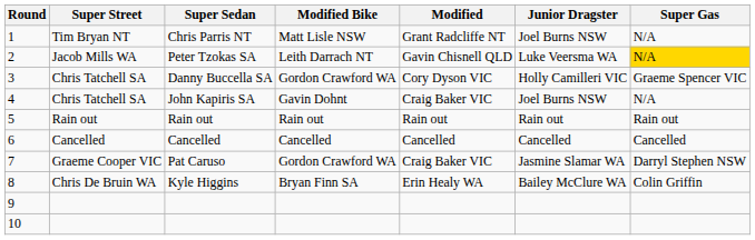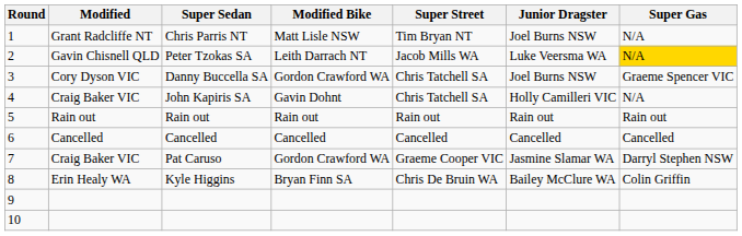 <table class="wikitable">
 <tr>
 <th>Round</th>
-<th>Super Street</th>
+<th>Modified</th>
 <th>Super Sedan</th>
 <th>Modified Bike</th>
-<th>Modified</th>
+<th>Super Street</th>
 <th>Junior Dragster</th>
 <th>Super Gas</th>
 </tr>
 <tr>
 <td>1</td>
-<td>Tim Bryan NT</td>
+<td>Grant Radcliffe NT</td>
 <td>Chris Parris NT</td>
 <td>Matt Lisle NSW</td>
-<td>Grant Radcliffe NT</td>
+<td>Tim Bryan NT</td>
 <td>Joel Burns NSW</td>
 <td>N/A</td>
 </tr>
 <tr>
 <td>2</td>
-<td>Jacob Mills WA</td>
+<td>Gavin Chisnell QLD</td>
 <td>Peter Tzokas SA</td>
 <td>Leith Darrach NT</td>
-<td>Gavin Chisnell QLD</td>
+<td>Jacob Mills WA</td>
 <td>Luke Veersma WA</td>
 <td style="background: gold;">N/A</td>
 </tr>
 <tr>
 <td>3</td>
-<td>Chris Tatchell SA</td>
+<td>Cory Dyson VIC</td>
 <td>Danny Buccella SA</td>
 <td>Gordon Crawford WA</td>
-<td>Cory Dyson VIC</td>
-<td>Holly Camilleri VIC</td>
+<td>Chris Tatchell SA</td>
+<td>Joel Burns NSW</td>
 <td>Graeme Spencer VIC</td>
 </tr>
 <tr>
 <td>4</td>
-<td>Chris Tatchell SA</td>
+<td>Craig Baker VIC</td>
 <td>John Kapiris SA</td>
 <td>Gavin Dohnt</td>
-<td>Craig Baker VIC</td>
-<td>Joel Burns NSW</td>
+<td>Chris Tatchell SA</td>
+<td>Holly Camilleri VIC</td>
 <td>N/A</td>
 </tr>
 <tr>
 <td>5</td>
 <td>Rain out</td>
 <td>Rain out</td>
 <td>Rain out</td>
 <td>Rain out</td>
 <td>Rain out</td>
 <td>Rain out</td>
 </tr>
 <tr>
 <td>6</td>
 <td>Cancelled</td>
 <td>Cancelled</td>
 <td>Cancelled</td>
 <td>Cancelled</td>
 <td>Cancelled</td>
 <td>Cancelled</td>
 </tr>
 <tr>
 <td>7</td>
-<td>Graeme Cooper VIC</td>
+<td>Craig Baker VIC</td>
 <td>Pat Caruso</td>
 <td>Gordon Crawford WA</td>
-<td>Craig Baker VIC</td>
+<td>Graeme Cooper VIC</td>
 <td>Jasmine Slamar WA</td>
 <td>Darryl Stephen NSW</td>
 </tr>
 <tr>
 <td>8</td>
-<td>Chris De Bruin WA</td>
+<td>Erin Healy WA</td>
 <td>Kyle Higgins</td>
 <td>Bryan Finn SA</td>
-<td>Erin Healy WA</td>
+<td>Chris De Bruin WA</td>
 <td>Bailey McClure WA</td>
 <td>Colin Griffin</td>
 </tr>
 <tr>
 <td>9</td>
 <td></td>
 <td></td>
 <td></td>
 <td></td>
 <td></td>
 <td></td>
 </tr>
 <tr>
 <td>10</td>
 <td></td>
 <td></td>
 <td></td>
 <td></td>
 <td></td>
 <td></td>
 </tr>
 </table>
